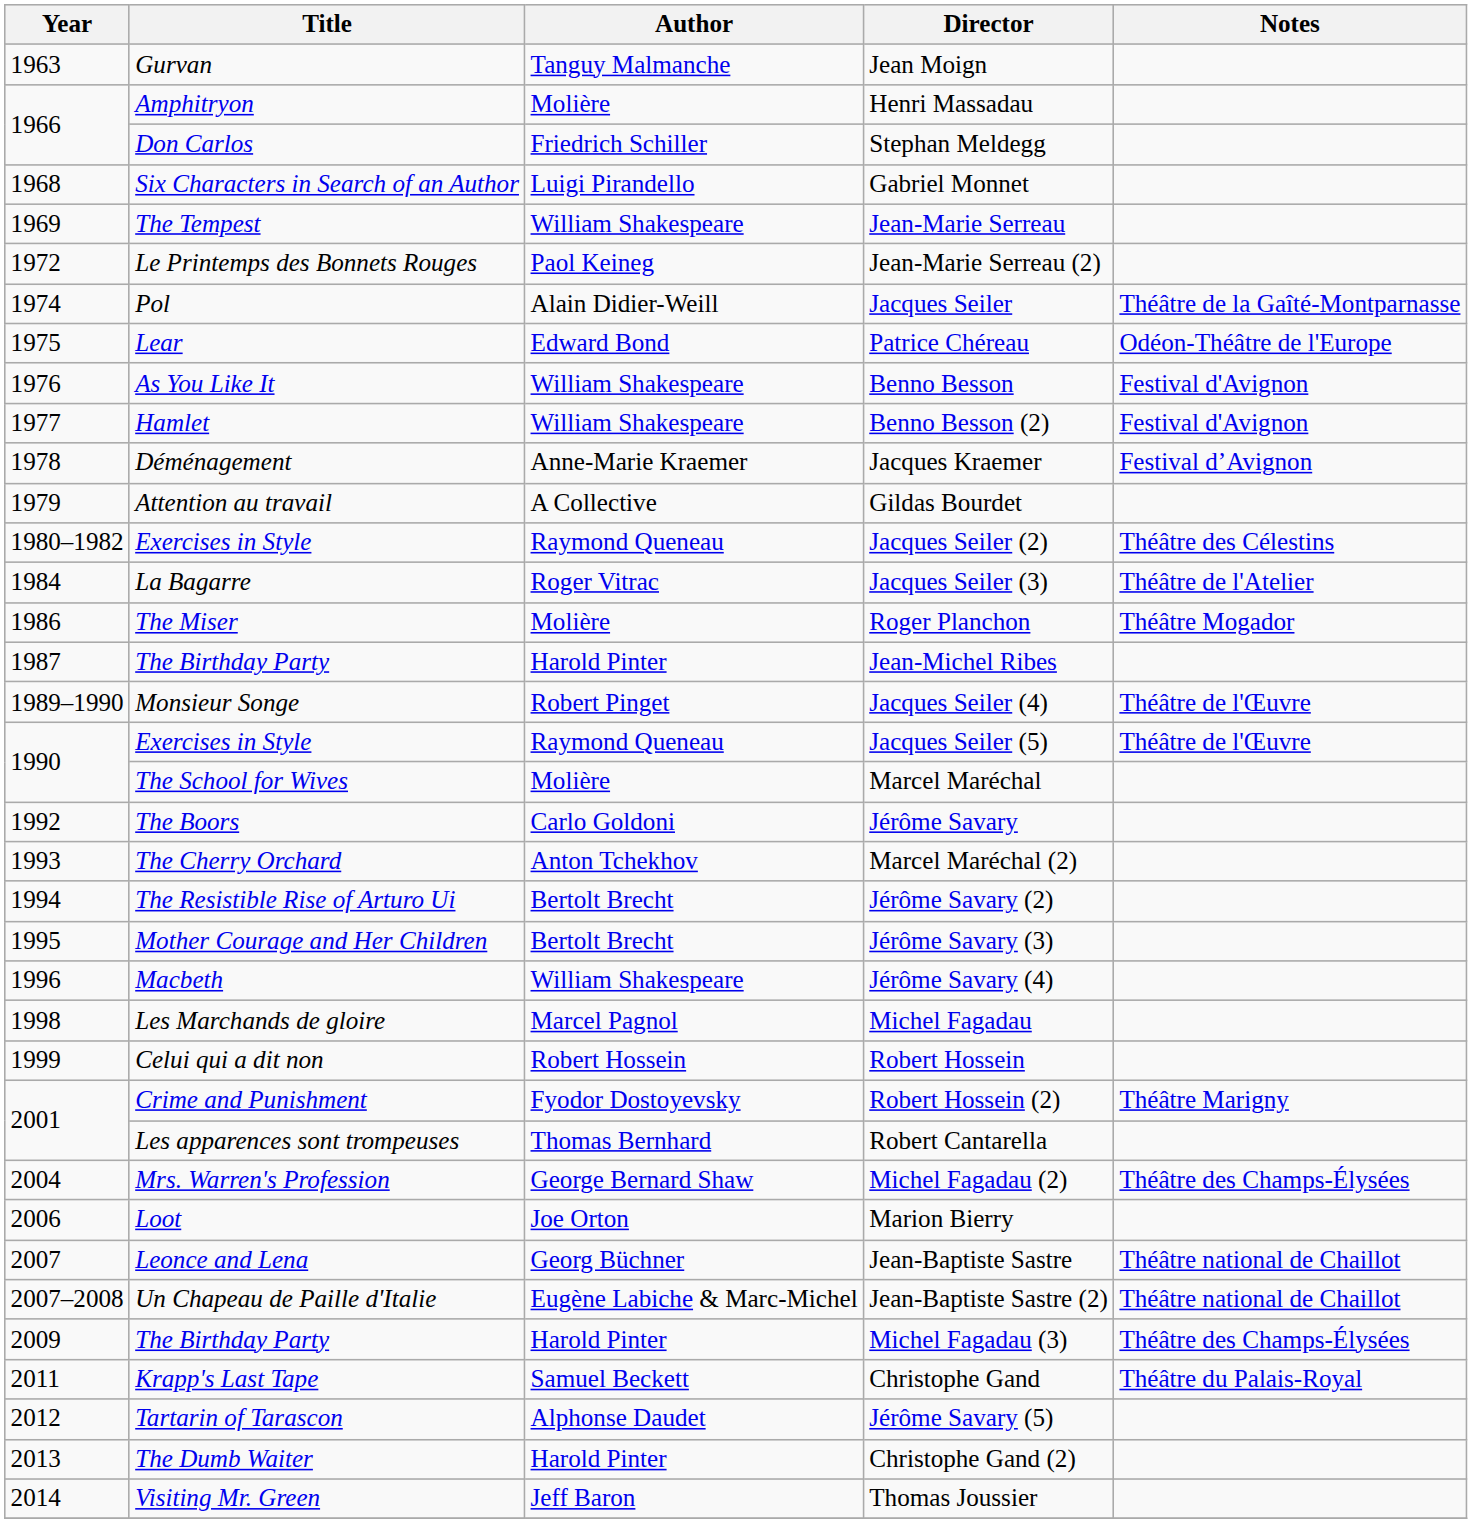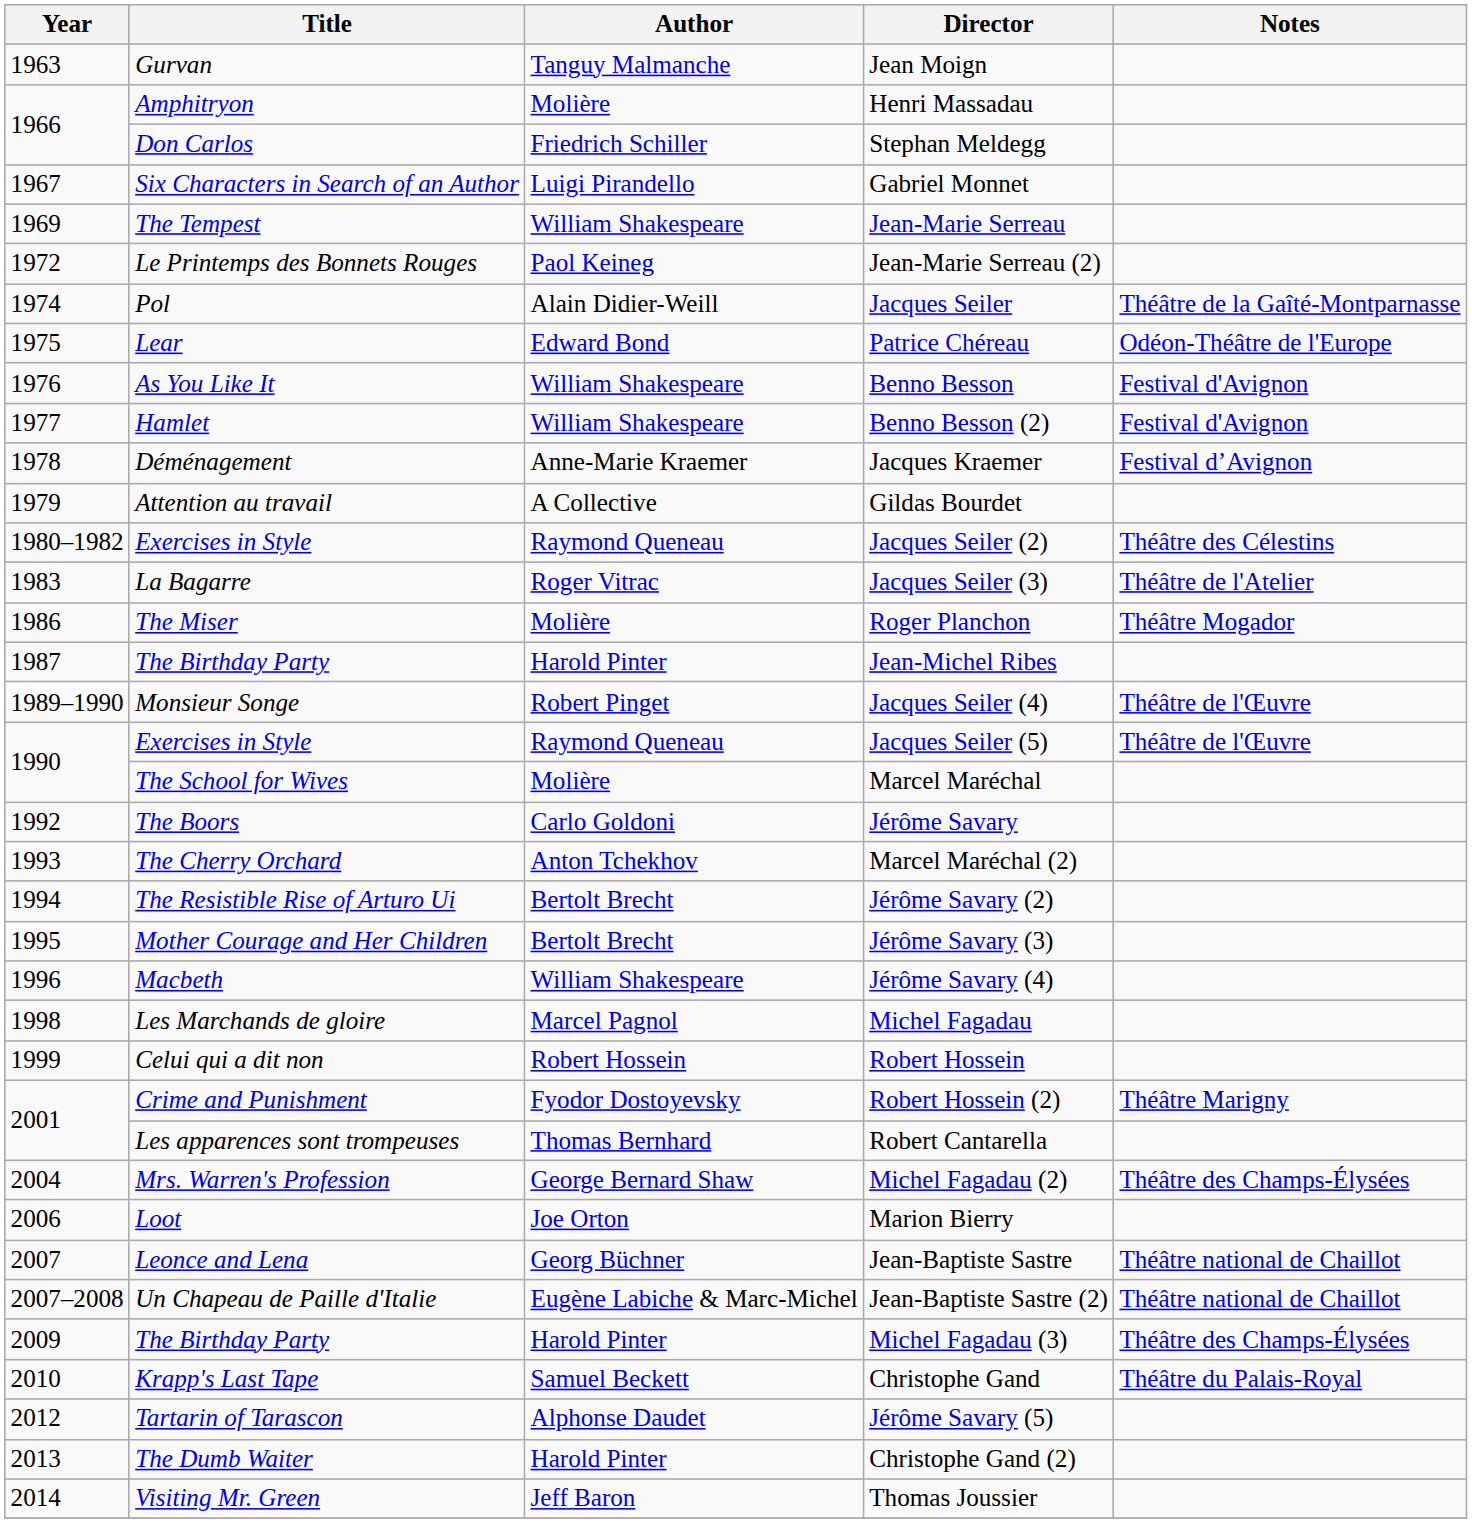 <table class="wikitable">
 <tr>
 <th>Year</th>
 <th>Title</th>
 <th>Author</th>
 <th>Director</th>
 <th>Notes</th>
 </tr>
 <tr>
 <td>1963</td>
 <td><em>Gurvan</em></td>
 <td><a href='#'>Tanguy Malmanche</a></td>
 <td>Jean Moign</td>
 <td></td>
 </tr>
 <tr>
 <td rowspan=2>1966</td>
 <td><em><a href='#'>Amphitryon</a></em></td>
 <td><a href='#'>Molière</a></td>
 <td>Henri Massadau</td>
 <td></td>
 </tr>
 <tr>
 <td><em><a href='#'>Don Carlos</a></em></td>
 <td><a href='#'>Friedrich Schiller</a></td>
 <td>Stephan Meldegg</td>
 <td></td>
 </tr>
 <tr>
-<td>1968</td>
+<td>1967</td>
 <td><em><a href='#'>Six Characters in Search of an Author</a></em></td>
 <td><a href='#'>Luigi Pirandello</a></td>
 <td>Gabriel Monnet</td>
 <td></td>
 </tr>
 <tr>
 <td>1969</td>
 <td><em><a href='#'>The Tempest</a></em></td>
 <td><a href='#'>William Shakespeare</a></td>
 <td><a href='#'>Jean-Marie Serreau</a></td>
 <td></td>
 </tr>
 <tr>
 <td>1972</td>
 <td><em>Le Printemps des Bonnets Rouges</em></td>
 <td><a href='#'>Paol Keineg</a></td>
 <td>Jean-Marie Serreau (2)</td>
 <td></td>
 </tr>
 <tr>
 <td>1974</td>
 <td><em>Pol</em></td>
 <td>Alain Didier-Weill</td>
 <td><a href='#'>Jacques Seiler</a></td>
 <td><a href='#'>Théâtre de la Gaîté-Montparnasse</a></td>
 </tr>
 <tr>
 <td>1975</td>
 <td><em><a href='#'>Lear</a></em></td>
 <td><a href='#'>Edward Bond</a></td>
 <td><a href='#'>Patrice Chéreau</a></td>
 <td><a href='#'>Odéon-Théâtre de l'Europe</a></td>
 </tr>
 <tr>
 <td>1976</td>
 <td><em><a href='#'>As You Like It</a></em></td>
 <td><a href='#'>William Shakespeare</a></td>
 <td><a href='#'>Benno Besson</a></td>
 <td><a href='#'>Festival d'Avignon</a></td>
 </tr>
 <tr>
 <td>1977</td>
 <td><em><a href='#'>Hamlet</a></em></td>
 <td><a href='#'>William Shakespeare</a></td>
 <td><a href='#'>Benno Besson</a> (2)</td>
 <td><a href='#'>Festival d'Avignon</a></td>
 </tr>
 <tr>
 <td>1978</td>
 <td><em>Déménagement</em></td>
 <td>Anne-Marie Kraemer</td>
 <td>Jacques Kraemer</td>
 <td><a href='#'>Festival d’Avignon</a></td>
 </tr>
 <tr>
 <td>1979</td>
 <td><em>Attention au travail</em></td>
 <td>A Collective</td>
 <td>Gildas Bourdet</td>
 <td></td>
 </tr>
 <tr>
 <td>1980–1982</td>
 <td><em><a href='#'>Exercises in Style</a></em></td>
 <td><a href='#'>Raymond Queneau</a></td>
 <td><a href='#'>Jacques Seiler</a> (2)</td>
 <td><a href='#'>Théâtre des Célestins</a></td>
 </tr>
 <tr>
-<td>1984</td>
+<td>1983</td>
 <td><em>La Bagarre</em></td>
 <td><a href='#'>Roger Vitrac</a></td>
 <td><a href='#'>Jacques Seiler</a> (3)</td>
 <td><a href='#'>Théâtre de l'Atelier</a></td>
 </tr>
 <tr>
 <td>1986</td>
 <td><em><a href='#'>The Miser</a></em></td>
 <td><a href='#'>Molière</a></td>
 <td><a href='#'>Roger Planchon</a></td>
 <td><a href='#'>Théâtre Mogador</a></td>
 </tr>
 <tr>
 <td>1987</td>
 <td><em><a href='#'>The Birthday Party</a></em></td>
 <td><a href='#'>Harold Pinter</a></td>
 <td><a href='#'>Jean-Michel Ribes</a></td>
 <td></td>
 </tr>
 <tr>
 <td>1989–1990</td>
 <td><em>Monsieur Songe</em></td>
 <td><a href='#'>Robert Pinget</a></td>
 <td><a href='#'>Jacques Seiler</a> (4)</td>
 <td><a href='#'>Théâtre de l'Œuvre</a></td>
 </tr>
 <tr>
 <td rowspan=2>1990</td>
 <td><em><a href='#'>Exercises in Style</a></em></td>
 <td><a href='#'>Raymond Queneau</a></td>
 <td><a href='#'>Jacques Seiler</a> (5)</td>
 <td><a href='#'>Théâtre de l'Œuvre</a></td>
 </tr>
 <tr>
 <td><em><a href='#'>The School for Wives</a></em></td>
 <td><a href='#'>Molière</a></td>
 <td>Marcel Maréchal</td>
 <td></td>
 </tr>
 <tr>
 <td>1992</td>
 <td><em><a href='#'>The Boors</a></em></td>
 <td><a href='#'>Carlo Goldoni</a></td>
 <td><a href='#'>Jérôme Savary</a></td>
 <td></td>
 </tr>
 <tr>
 <td>1993</td>
 <td><em><a href='#'>The Cherry Orchard</a></em></td>
 <td><a href='#'>Anton Tchekhov</a></td>
 <td>Marcel Maréchal (2)</td>
 <td></td>
 </tr>
 <tr>
 <td>1994</td>
 <td><em><a href='#'>The Resistible Rise of Arturo Ui</a></em></td>
 <td><a href='#'>Bertolt Brecht</a></td>
 <td><a href='#'>Jérôme Savary</a> (2)</td>
 <td></td>
 </tr>
 <tr>
 <td>1995</td>
 <td><em><a href='#'>Mother Courage and Her Children</a></em></td>
 <td><a href='#'>Bertolt Brecht</a></td>
 <td><a href='#'>Jérôme Savary</a> (3)</td>
 <td></td>
 </tr>
 <tr>
 <td>1996</td>
 <td><em><a href='#'>Macbeth</a></em></td>
 <td><a href='#'>William Shakespeare</a></td>
 <td><a href='#'>Jérôme Savary</a> (4)</td>
 <td></td>
 </tr>
 <tr>
 <td>1998</td>
 <td><em>Les Marchands de gloire</em></td>
 <td><a href='#'>Marcel Pagnol</a></td>
 <td><a href='#'>Michel Fagadau</a></td>
 <td></td>
 </tr>
 <tr>
 <td>1999</td>
 <td><em>Celui qui a dit non</em></td>
 <td><a href='#'>Robert Hossein</a></td>
 <td><a href='#'>Robert Hossein</a></td>
 <td></td>
 </tr>
 <tr>
 <td rowspan=2>2001</td>
 <td><em><a href='#'>Crime and Punishment</a></em></td>
 <td><a href='#'>Fyodor Dostoyevsky</a></td>
 <td><a href='#'>Robert Hossein</a> (2)</td>
 <td><a href='#'>Théâtre Marigny</a></td>
 </tr>
 <tr>
 <td><em>Les apparences sont trompeuses</em></td>
 <td><a href='#'>Thomas Bernhard</a></td>
 <td>Robert Cantarella</td>
 <td></td>
 </tr>
 <tr>
 <td>2004</td>
 <td><em><a href='#'>Mrs. Warren's Profession</a></em></td>
 <td><a href='#'>George Bernard Shaw</a></td>
 <td><a href='#'>Michel Fagadau</a> (2)</td>
 <td><a href='#'>Théâtre des Champs-Élysées</a></td>
 </tr>
 <tr>
 <td>2006</td>
 <td><em><a href='#'>Loot</a></em></td>
 <td><a href='#'>Joe Orton</a></td>
 <td>Marion Bierry</td>
 <td></td>
 </tr>
 <tr>
 <td>2007</td>
 <td><em><a href='#'>Leonce and Lena</a></em></td>
 <td><a href='#'>Georg Büchner</a></td>
 <td>Jean-Baptiste Sastre</td>
 <td><a href='#'>Théâtre national de Chaillot</a></td>
 </tr>
 <tr>
 <td>2007–2008</td>
 <td><em>Un Chapeau de Paille d'Italie</em></td>
 <td><a href='#'>Eugène Labiche</a> & Marc-Michel</td>
 <td>Jean-Baptiste Sastre (2)</td>
 <td><a href='#'>Théâtre national de Chaillot</a></td>
 </tr>
 <tr>
 <td>2009</td>
 <td><em><a href='#'>The Birthday Party</a></em></td>
 <td><a href='#'>Harold Pinter</a></td>
 <td><a href='#'>Michel Fagadau</a> (3)</td>
 <td><a href='#'>Théâtre des Champs-Élysées</a></td>
 </tr>
 <tr>
-<td>2011</td>
+<td>2010</td>
 <td><em><a href='#'>Krapp's Last Tape</a></em></td>
 <td><a href='#'>Samuel Beckett</a></td>
 <td>Christophe Gand</td>
 <td><a href='#'>Théâtre du Palais-Royal</a></td>
 </tr>
 <tr>
 <td>2012</td>
 <td><em><a href='#'>Tartarin of Tarascon</a></em></td>
 <td><a href='#'>Alphonse Daudet</a></td>
 <td><a href='#'>Jérôme Savary</a> (5)</td>
 <td></td>
 </tr>
 <tr>
 <td>2013</td>
 <td><em><a href='#'>The Dumb Waiter</a></em></td>
 <td><a href='#'>Harold Pinter</a></td>
 <td>Christophe Gand (2)</td>
 <td></td>
 </tr>
 <tr>
 <td>2014</td>
 <td><em><a href='#'>Visiting Mr. Green</a></em></td>
 <td><a href='#'>Jeff Baron</a></td>
 <td>Thomas Joussier</td>
 <td></td>
 </tr>
 <tr>
 </tr>
 </table>
